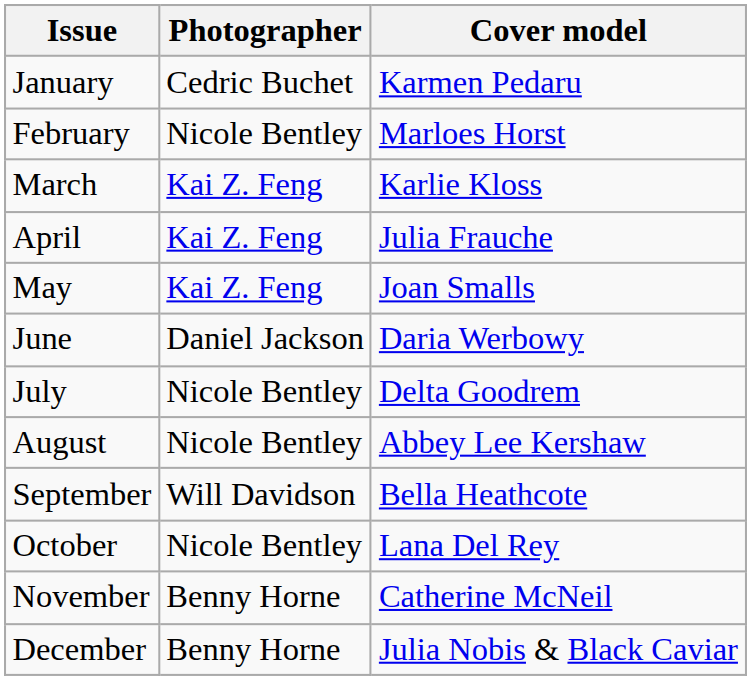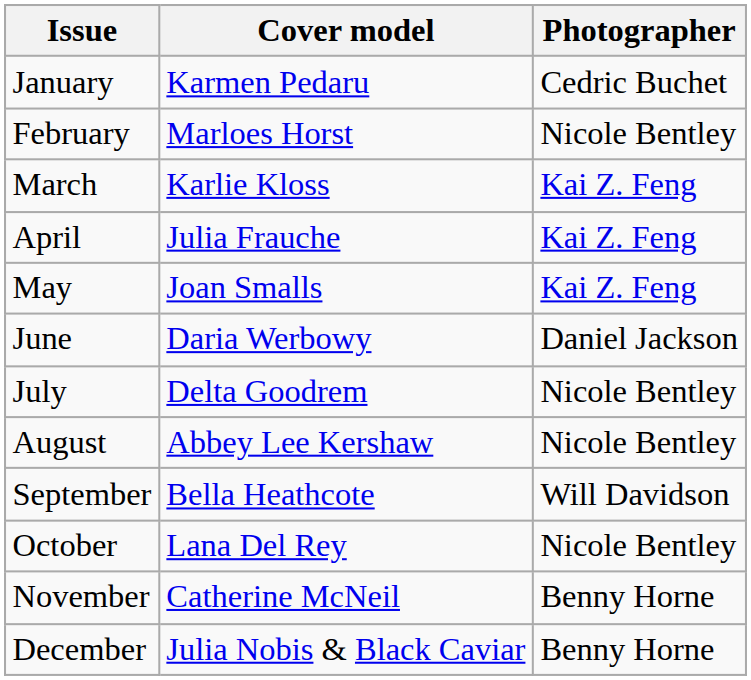 <table class="wikitable">
 <tr>
 <th>Issue</th>
+<th>Cover model</th>
 <th>Photographer</th>
-<th>Cover model</th>
 </tr>
 <tr>
 <td>January</td>
+<td><a href='#'>Karmen Pedaru</a></td>
 <td>Cedric Buchet</td>
-<td><a href='#'>Karmen Pedaru</a></td>
 </tr>
 <tr>
 <td>February</td>
+<td><a href='#'>Marloes Horst</a></td>
 <td>Nicole Bentley</td>
-<td><a href='#'>Marloes Horst</a></td>
 </tr>
 <tr>
 <td>March</td>
+<td><a href='#'>Karlie Kloss</a></td>
 <td><a href='#'>Kai Z. Feng</a></td>
-<td><a href='#'>Karlie Kloss</a></td>
 </tr>
 <tr>
 <td>April</td>
+<td><a href='#'>Julia Frauche</a></td>
 <td><a href='#'>Kai Z. Feng</a></td>
-<td><a href='#'>Julia Frauche</a></td>
 </tr>
 <tr>
 <td>May</td>
+<td><a href='#'>Joan Smalls</a></td>
 <td><a href='#'>Kai Z. Feng</a></td>
-<td><a href='#'>Joan Smalls</a></td>
 </tr>
 <tr>
 <td>June</td>
+<td><a href='#'>Daria Werbowy</a></td>
 <td>Daniel Jackson</td>
-<td><a href='#'>Daria Werbowy</a></td>
 </tr>
 <tr>
 <td>July</td>
+<td><a href='#'>Delta Goodrem</a></td>
 <td>Nicole Bentley</td>
-<td><a href='#'>Delta Goodrem</a></td>
 </tr>
 <tr>
 <td>August</td>
+<td><a href='#'>Abbey Lee Kershaw</a></td>
 <td>Nicole Bentley</td>
-<td><a href='#'>Abbey Lee Kershaw</a></td>
 </tr>
 <tr>
 <td>September</td>
+<td><a href='#'>Bella Heathcote</a></td>
 <td>Will Davidson</td>
-<td><a href='#'>Bella Heathcote</a></td>
 </tr>
 <tr>
 <td>October</td>
+<td><a href='#'>Lana Del Rey</a></td>
 <td>Nicole Bentley</td>
-<td><a href='#'>Lana Del Rey</a></td>
 </tr>
 <tr>
 <td>November</td>
+<td><a href='#'>Catherine McNeil</a></td>
 <td>Benny Horne</td>
-<td><a href='#'>Catherine McNeil</a></td>
 </tr>
 <tr>
 <td>December</td>
+<td><a href='#'>Julia Nobis</a> & <a href='#'>Black Caviar</a></td>
 <td>Benny Horne</td>
-<td><a href='#'>Julia Nobis</a> & <a href='#'>Black Caviar</a></td>
 </tr>
 </table>
